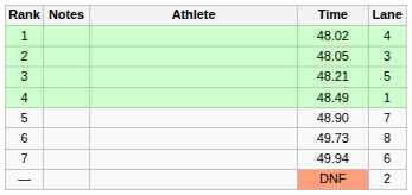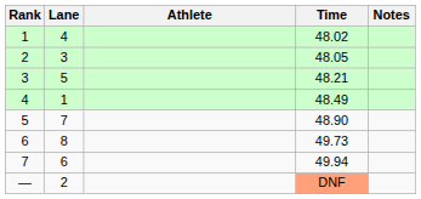 <table class="wikitable sortable" style="text-align:center">
 <tr>
 <th width=40>Rank</th>
-<th width=50>Notes</th>
+<th width=40>Lane</th>
 <th width=250>Athlete</th>
 <th width=80>Time</th>
-<th width=40>Lane</th>
+<th width=50>Notes</th>
 </tr>
 <tr bgcolor=ccffcc>
 <td>1</td>
-<td></td>
+<td>4</td>
 <td align=left></td>
 <td>48.02</td>
-<td>4</td>
+<td></td>
 </tr>
 <tr bgcolor=ccffcc>
 <td>2</td>
-<td></td>
+<td>3</td>
 <td align=left></td>
 <td>48.05</td>
-<td>3</td>
+<td></td>
 </tr>
 <tr bgcolor=ccffcc>
 <td>3</td>
-<td></td>
+<td>5</td>
 <td align=left></td>
 <td>48.21</td>
-<td>5</td>
+<td></td>
 </tr>
 <tr bgcolor=ccffcc>
 <td>4</td>
-<td></td>
+<td>1</td>
 <td align=left></td>
 <td>48.49</td>
-<td>1</td>
+<td></td>
 </tr>
 <tr>
 <td>5</td>
-<td></td>
+<td>7</td>
 <td align=left></td>
 <td>48.90</td>
-<td>7</td>
+<td></td>
 </tr>
 <tr>
 <td>6</td>
-<td></td>
+<td>8</td>
 <td align=left></td>
 <td>49.73</td>
-<td>8</td>
+<td></td>
 </tr>
 <tr>
 <td>7</td>
-<td></td>
+<td>6</td>
 <td align=left></td>
 <td>49.94</td>
-<td>6</td>
+<td></td>
 </tr>
 <tr>
 <td>—</td>
-<td></td>
+<td>2</td>
 <td align=left></td>
 <td style="background: lightsalmon;">DNF</td>
-<td>2</td>
+<td></td>
 </tr>
 </table>
